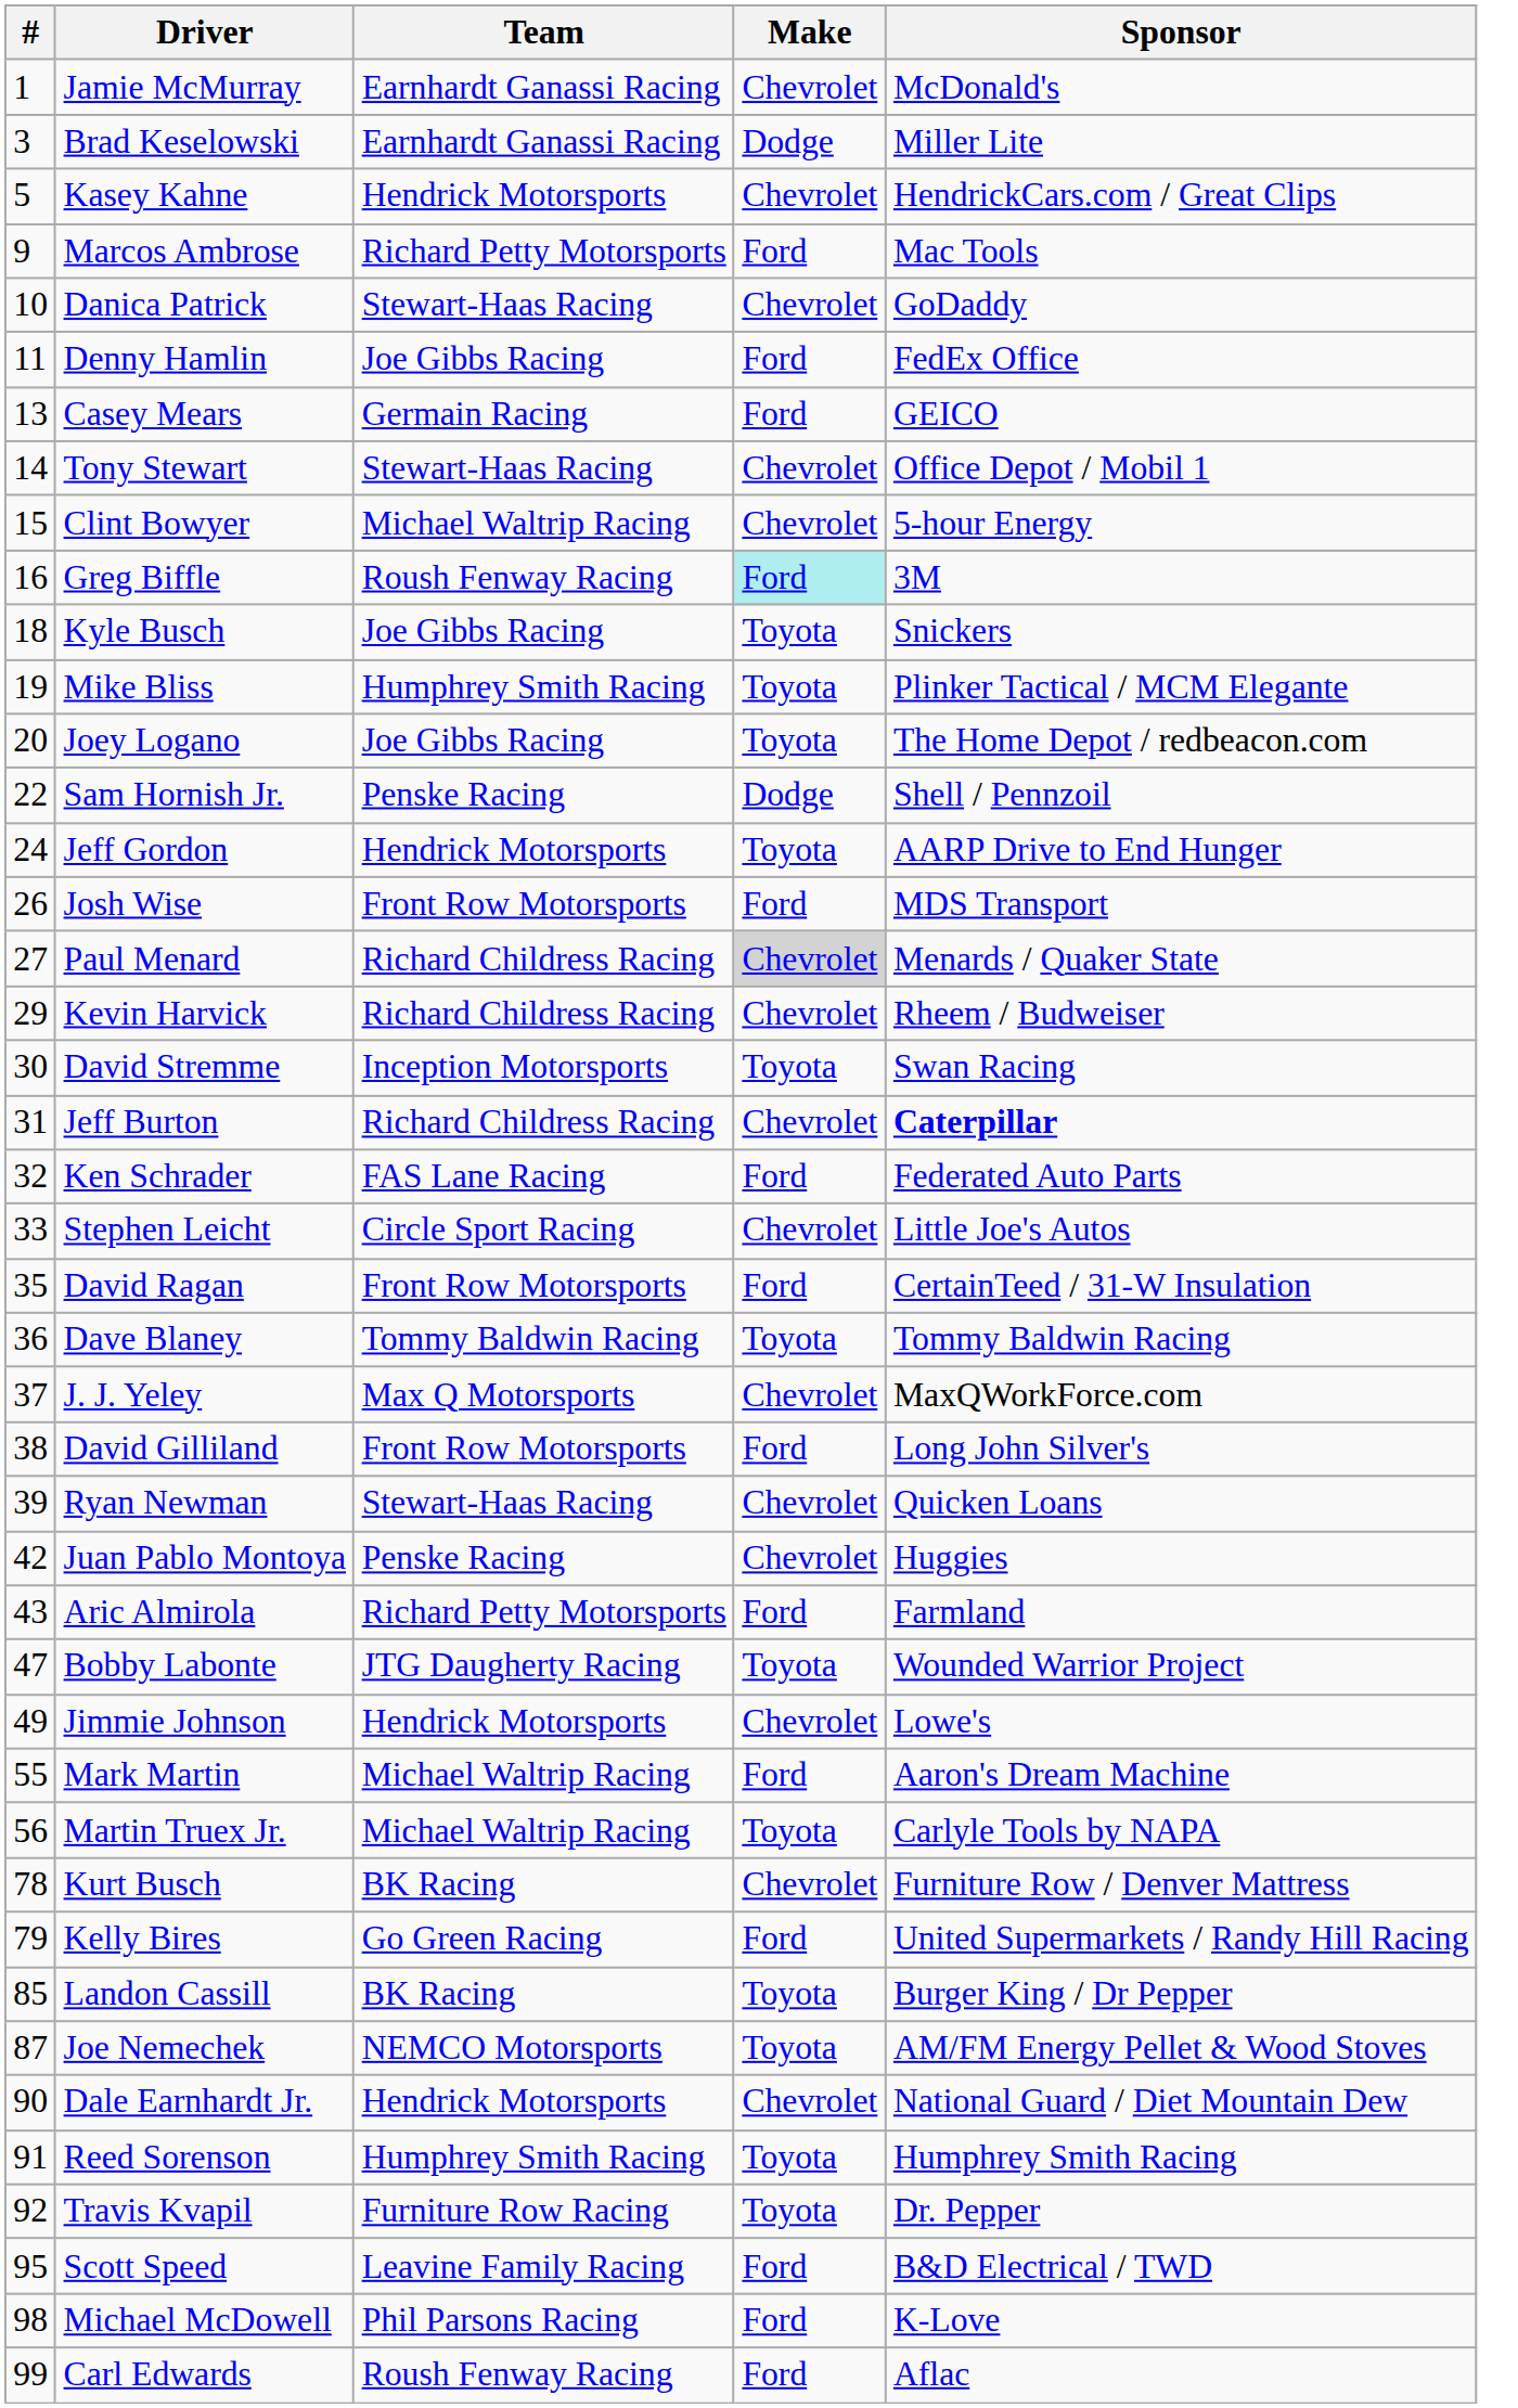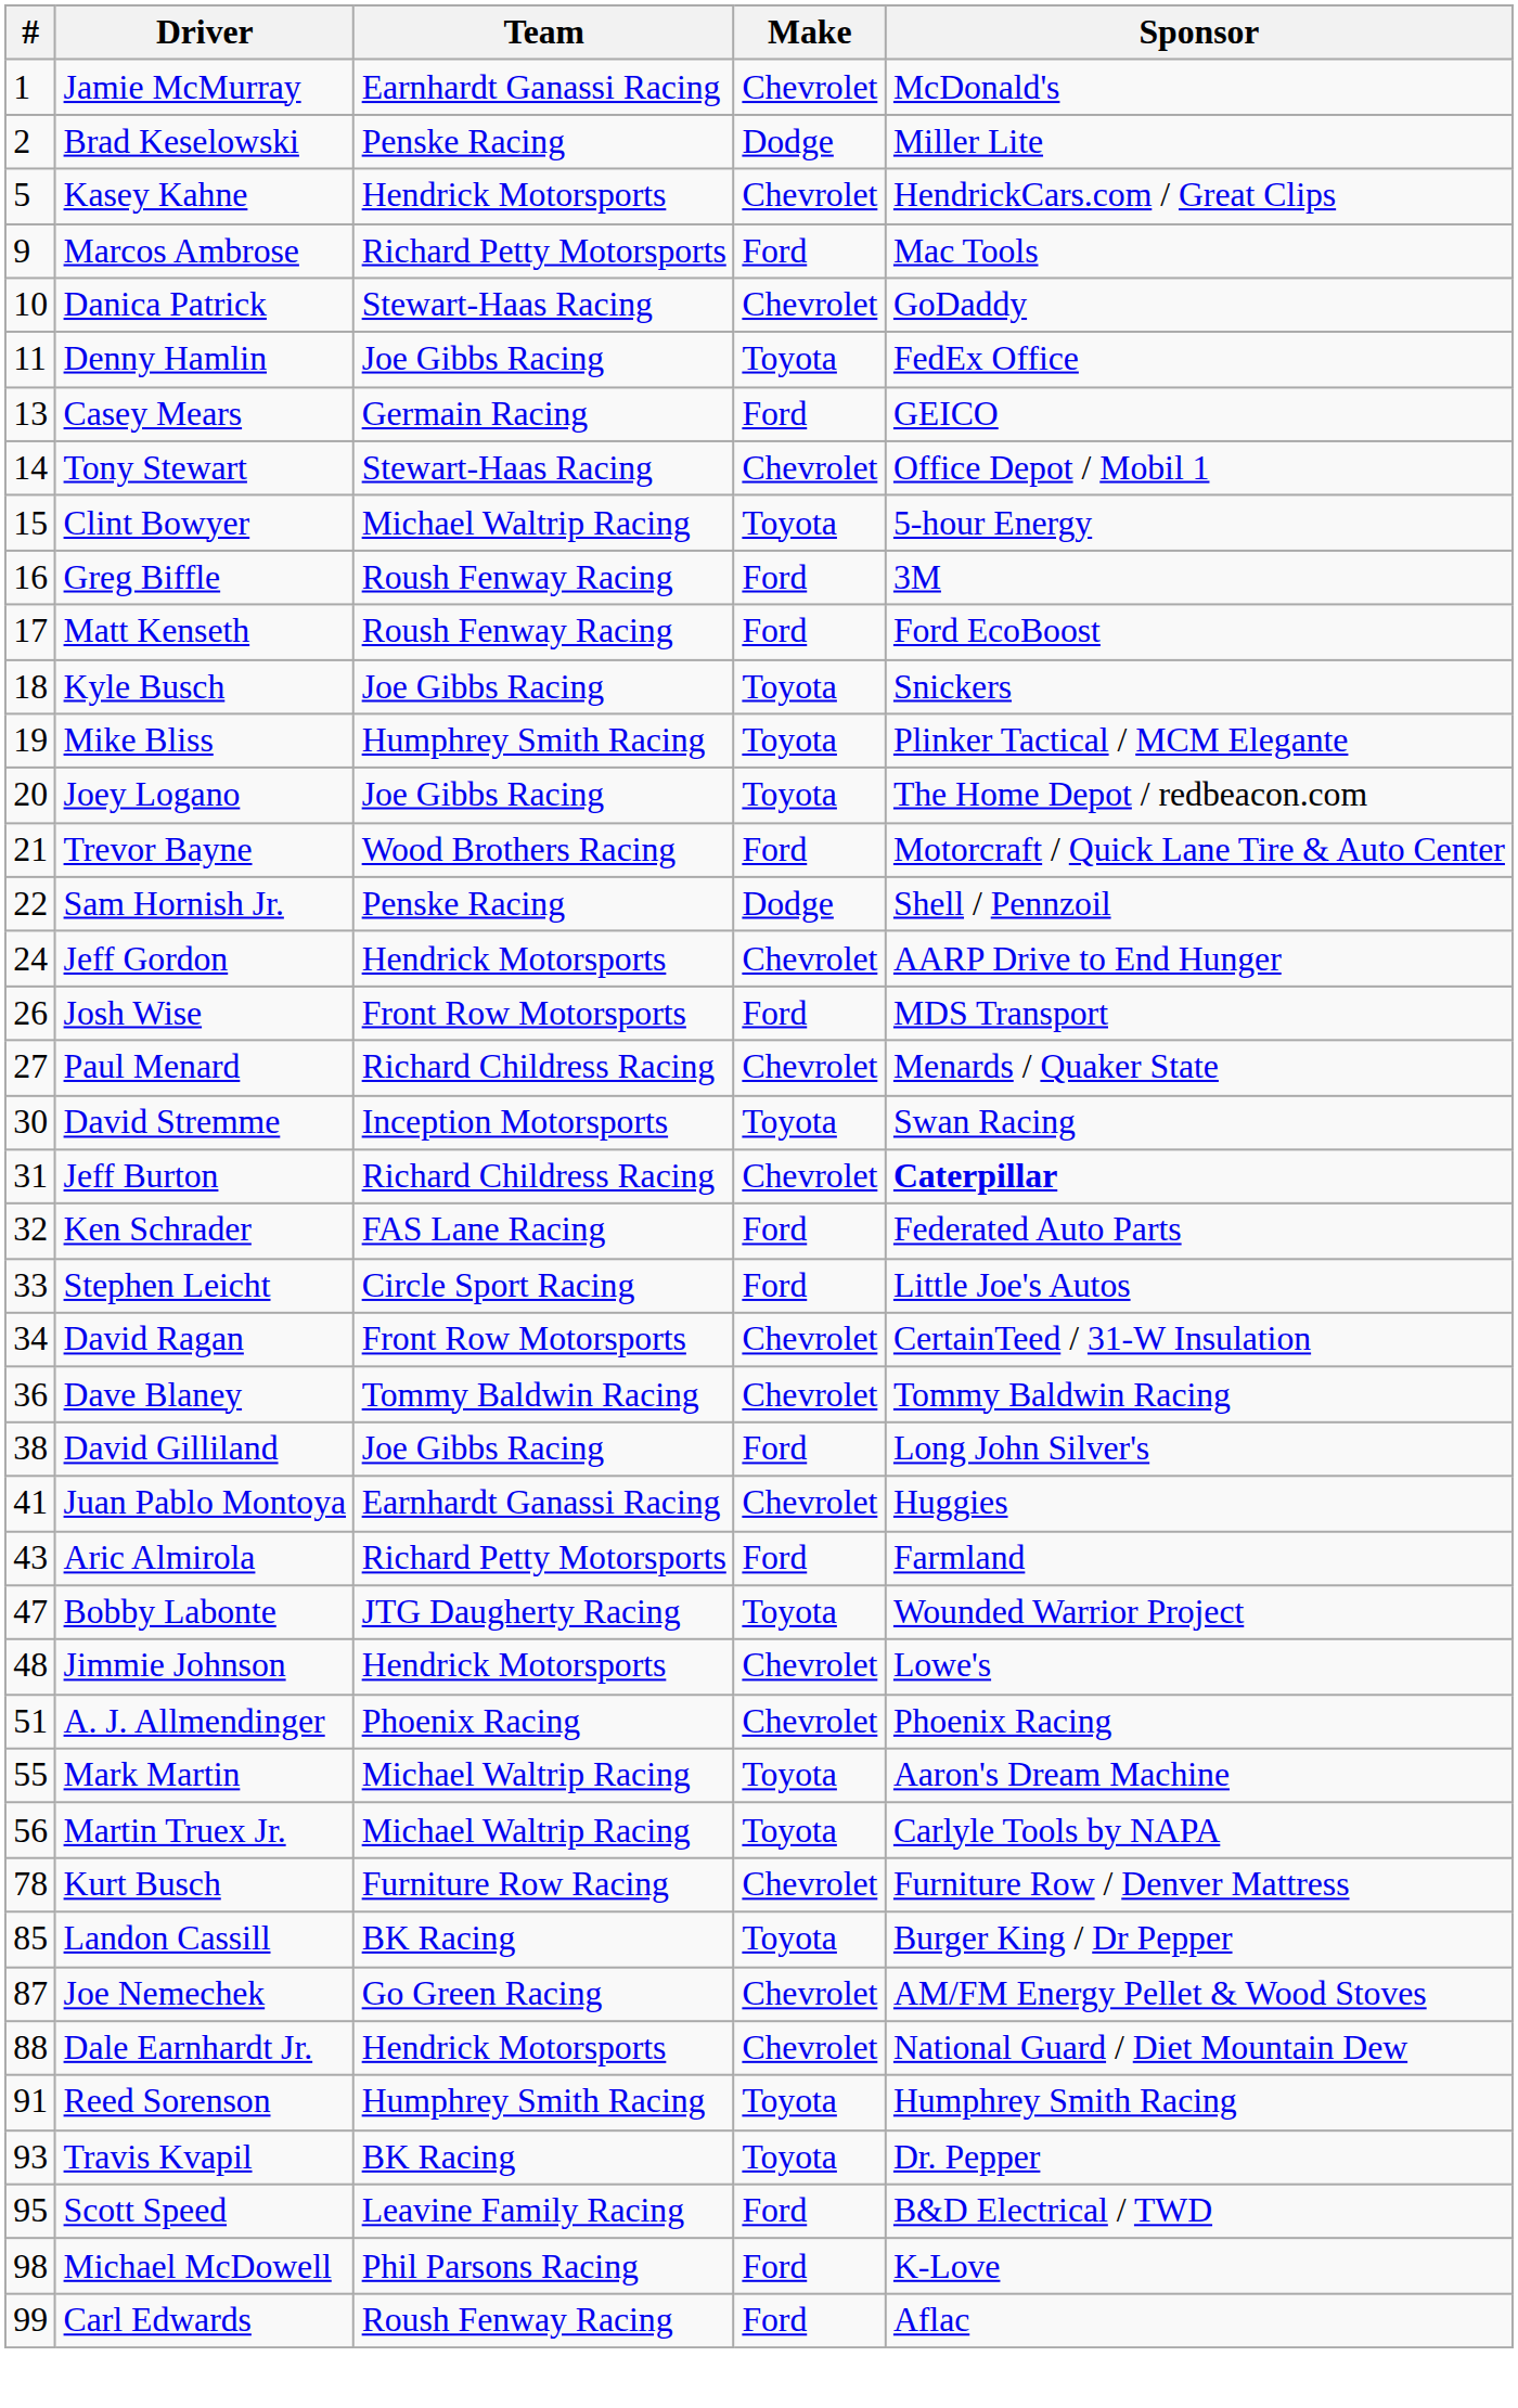 <table class="wikitable">
 <tr>
 <th>#</th>
 <th>Driver</th>
 <th>Team</th>
 <th>Make</th>
 <th>Sponsor</th>
 </tr>
 <tr>
 <td>1</td>
 <td><a href='#'>Jamie McMurray</a></td>
 <td><a href='#'>Earnhardt Ganassi Racing</a></td>
 <td><a href='#'>Chevrolet</a></td>
 <td><a href='#'>McDonald's</a></td>
 </tr>
 <tr>
-<td>3</td>
+<td>2</td>
 <td><a href='#'>Brad Keselowski</a></td>
-<td><a href='#'>Earnhardt Ganassi Racing</a></td>
+<td><a href='#'>Penske Racing</a></td>
 <td><a href='#'>Dodge</a></td>
 <td><a href='#'>Miller Lite</a></td>
 </tr>
 <tr>
 <td>5</td>
 <td><a href='#'>Kasey Kahne</a></td>
 <td><a href='#'>Hendrick Motorsports</a></td>
 <td><a href='#'>Chevrolet</a></td>
 <td><a href='#'>HendrickCars.com</a> / <a href='#'>Great Clips</a></td>
 </tr>
 <tr>
 <td>9</td>
 <td><a href='#'>Marcos Ambrose</a></td>
 <td><a href='#'>Richard Petty Motorsports</a></td>
 <td><a href='#'>Ford</a></td>
 <td><a href='#'>Mac Tools</a></td>
 </tr>
 <tr>
 <td>10</td>
 <td><a href='#'>Danica Patrick</a></td>
 <td><a href='#'>Stewart-Haas Racing</a></td>
 <td><a href='#'>Chevrolet</a></td>
 <td><a href='#'>GoDaddy</a></td>
 </tr>
 <tr>
 <td>11</td>
 <td><a href='#'>Denny Hamlin</a></td>
 <td><a href='#'>Joe Gibbs Racing</a></td>
-<td><a href='#'>Ford</a></td>
+<td><a href='#'>Toyota</a></td>
 <td><a href='#'>FedEx Office</a></td>
 </tr>
 <tr>
 <td>13</td>
 <td><a href='#'>Casey Mears</a></td>
 <td><a href='#'>Germain Racing</a></td>
 <td><a href='#'>Ford</a></td>
 <td><a href='#'>GEICO</a></td>
 </tr>
 <tr>
 <td>14</td>
 <td><a href='#'>Tony Stewart</a></td>
 <td><a href='#'>Stewart-Haas Racing</a></td>
 <td><a href='#'>Chevrolet</a></td>
 <td><a href='#'>Office Depot</a> / <a href='#'>Mobil 1</a></td>
 </tr>
 <tr>
 <td>15</td>
 <td><a href='#'>Clint Bowyer</a></td>
 <td><a href='#'>Michael Waltrip Racing</a></td>
-<td><a href='#'>Chevrolet</a></td>
+<td><a href='#'>Toyota</a></td>
 <td><a href='#'>5-hour Energy</a></td>
 </tr>
 <tr>
 <td>16</td>
 <td><a href='#'>Greg Biffle</a></td>
 <td><a href='#'>Roush Fenway Racing</a></td>
-<td style="background: paleturquoise;"><a href='#'>Ford</a></td>
+<td><a href='#'>Ford</a></td>
 <td><a href='#'>3M</a></td>
+</tr>
+<tr>
+<td>17</td>
+<td><a href='#'>Matt Kenseth</a></td>
+<td><a href='#'>Roush Fenway Racing</a></td>
+<td><a href='#'>Ford</a></td>
+<td><a href='#'>Ford EcoBoost</a></td>
 </tr>
 <tr>
 <td>18</td>
 <td><a href='#'>Kyle Busch</a></td>
 <td><a href='#'>Joe Gibbs Racing</a></td>
 <td><a href='#'>Toyota</a></td>
 <td><a href='#'>Snickers</a></td>
 </tr>
 <tr>
 <td>19</td>
 <td><a href='#'>Mike Bliss</a></td>
 <td><a href='#'>Humphrey Smith Racing</a></td>
 <td><a href='#'>Toyota</a></td>
 <td><a href='#'>Plinker Tactical</a> / <a href='#'>MCM Elegante</a></td>
 </tr>
 <tr>
 <td>20</td>
 <td><a href='#'>Joey Logano</a></td>
 <td><a href='#'>Joe Gibbs Racing</a></td>
 <td><a href='#'>Toyota</a></td>
 <td><a href='#'>The Home Depot</a> / redbeacon.com</td>
 </tr>
 <tr>
+<td>21</td>
+<td><a href='#'>Trevor Bayne</a></td>
+<td><a href='#'>Wood Brothers Racing</a></td>
+<td><a href='#'>Ford</a></td>
+<td><a href='#'>Motorcraft</a> / <a href='#'>Quick Lane Tire & Auto Center</a></td>
+</tr>
+<tr>
 <td>22</td>
 <td><a href='#'>Sam Hornish Jr.</a></td>
 <td><a href='#'>Penske Racing</a></td>
 <td><a href='#'>Dodge</a></td>
 <td><a href='#'>Shell</a> / <a href='#'>Pennzoil</a></td>
 </tr>
 <tr>
 <td>24</td>
 <td><a href='#'>Jeff Gordon</a></td>
 <td><a href='#'>Hendrick Motorsports</a></td>
-<td><a href='#'>Toyota</a></td>
+<td><a href='#'>Chevrolet</a></td>
 <td><a href='#'>AARP Drive to End Hunger</a></td>
 </tr>
 <tr>
 <td>26</td>
 <td><a href='#'>Josh Wise</a></td>
 <td><a href='#'>Front Row Motorsports</a></td>
 <td><a href='#'>Ford</a></td>
 <td><a href='#'>MDS Transport</a></td>
 </tr>
 <tr>
 <td>27</td>
 <td><a href='#'>Paul Menard</a></td>
 <td><a href='#'>Richard Childress Racing</a></td>
-<td style="background: lightgrey;"><a href='#'>Chevrolet</a></td>
+<td><a href='#'>Chevrolet</a></td>
 <td><a href='#'>Menards</a> / <a href='#'>Quaker State</a></td>
-</tr>
-<tr>
-<td>29</td>
-<td><a href='#'>Kevin Harvick</a></td>
-<td><a href='#'>Richard Childress Racing</a></td>
-<td><a href='#'>Chevrolet</a></td>
-<td><a href='#'>Rheem</a> / <a href='#'>Budweiser</a></td>
 </tr>
 <tr>
 <td>30</td>
 <td><a href='#'>David Stremme</a></td>
 <td><a href='#'>Inception Motorsports</a></td>
 <td><a href='#'>Toyota</a></td>
 <td><a href='#'>Swan Racing</a></td>
 </tr>
 <tr>
 <td>31</td>
 <td><a href='#'>Jeff Burton</a></td>
 <td><a href='#'>Richard Childress Racing</a></td>
 <td><a href='#'>Chevrolet</a></td>
 <td><strong><a href='#'>Caterpillar</a></strong></td>
 </tr>
 <tr>
 <td>32</td>
 <td><a href='#'>Ken Schrader</a></td>
 <td><a href='#'>FAS Lane Racing</a></td>
 <td><a href='#'>Ford</a></td>
 <td><a href='#'>Federated Auto Parts</a></td>
 </tr>
 <tr>
 <td>33</td>
 <td><a href='#'>Stephen Leicht</a></td>
 <td><a href='#'>Circle Sport Racing</a></td>
-<td><a href='#'>Chevrolet</a></td>
+<td><a href='#'>Ford</a></td>
 <td><a href='#'>Little Joe's Autos</a></td>
 </tr>
 <tr>
-<td>35</td>
+<td>34</td>
 <td><a href='#'>David Ragan</a></td>
 <td><a href='#'>Front Row Motorsports</a></td>
-<td><a href='#'>Ford</a></td>
+<td><a href='#'>Chevrolet</a></td>
 <td><a href='#'>CertainTeed</a> / <a href='#'>31-W Insulation</a></td>
 </tr>
 <tr>
 <td>36</td>
 <td><a href='#'>Dave Blaney</a></td>
 <td><a href='#'>Tommy Baldwin Racing</a></td>
-<td><a href='#'>Toyota</a></td>
+<td><a href='#'>Chevrolet</a></td>
 <td><a href='#'>Tommy Baldwin Racing</a></td>
-</tr>
-<tr>
-<td>37</td>
-<td><a href='#'>J. J. Yeley</a></td>
-<td><a href='#'>Max Q Motorsports</a></td>
-<td><a href='#'>Chevrolet</a></td>
-<td>MaxQWorkForce.com</td>
 </tr>
 <tr>
 <td>38</td>
 <td><a href='#'>David Gilliland</a></td>
-<td><a href='#'>Front Row Motorsports</a></td>
+<td><a href='#'>Joe Gibbs Racing</a></td>
 <td><a href='#'>Ford</a></td>
 <td><a href='#'>Long John Silver's</a></td>
 </tr>
 <tr>
-<td>39</td>
-<td><a href='#'>Ryan Newman</a></td>
-<td><a href='#'>Stewart-Haas Racing</a></td>
-<td><a href='#'>Chevrolet</a></td>
-<td><a href='#'>Quicken Loans</a></td>
-</tr>
-<tr>
-<td>42</td>
+<td>41</td>
 <td><a href='#'>Juan Pablo Montoya</a></td>
-<td><a href='#'>Penske Racing</a></td>
+<td><a href='#'>Earnhardt Ganassi Racing</a></td>
 <td><a href='#'>Chevrolet</a></td>
 <td><a href='#'>Huggies</a></td>
 </tr>
 <tr>
 <td>43</td>
 <td><a href='#'>Aric Almirola</a></td>
 <td><a href='#'>Richard Petty Motorsports</a></td>
 <td><a href='#'>Ford</a></td>
 <td><a href='#'>Farmland</a></td>
 </tr>
 <tr>
 <td>47</td>
 <td><a href='#'>Bobby Labonte</a></td>
 <td><a href='#'>JTG Daugherty Racing</a></td>
 <td><a href='#'>Toyota</a></td>
 <td><a href='#'>Wounded Warrior Project</a></td>
 </tr>
 <tr>
-<td>49</td>
+<td>48</td>
 <td><a href='#'>Jimmie Johnson</a></td>
 <td><a href='#'>Hendrick Motorsports</a></td>
 <td><a href='#'>Chevrolet</a></td>
 <td><a href='#'>Lowe's</a></td>
 </tr>
 <tr>
+<td>51</td>
+<td><a href='#'>A. J. Allmendinger</a></td>
+<td><a href='#'>Phoenix Racing</a></td>
+<td><a href='#'>Chevrolet</a></td>
+<td><a href='#'>Phoenix Racing</a></td>
+</tr>
+<tr>
 <td>55</td>
 <td><a href='#'>Mark Martin</a></td>
 <td><a href='#'>Michael Waltrip Racing</a></td>
-<td><a href='#'>Ford</a></td>
+<td><a href='#'>Toyota</a></td>
 <td><a href='#'>Aaron's Dream Machine</a></td>
 </tr>
 <tr>
 <td>56</td>
 <td><a href='#'>Martin Truex Jr.</a></td>
 <td><a href='#'>Michael Waltrip Racing</a></td>
 <td><a href='#'>Toyota</a></td>
 <td><a href='#'>Carlyle Tools by NAPA</a></td>
 </tr>
 <tr>
 <td>78</td>
 <td><a href='#'>Kurt Busch</a></td>
-<td><a href='#'>BK Racing</a></td>
+<td><a href='#'>Furniture Row Racing</a></td>
 <td><a href='#'>Chevrolet</a></td>
 <td><a href='#'>Furniture Row</a> / <a href='#'>Denver Mattress</a></td>
-</tr>
-<tr>
-<td>79</td>
-<td><a href='#'>Kelly Bires</a></td>
-<td><a href='#'>Go Green Racing</a></td>
-<td><a href='#'>Ford</a></td>
-<td><a href='#'>United Supermarkets</a> / <a href='#'>Randy Hill Racing</a></td>
 </tr>
 <tr>
 <td>85</td>
 <td><a href='#'>Landon Cassill</a></td>
 <td><a href='#'>BK Racing</a></td>
 <td><a href='#'>Toyota</a></td>
 <td><a href='#'>Burger King</a> / <a href='#'>Dr Pepper</a></td>
 </tr>
 <tr>
 <td>87</td>
 <td><a href='#'>Joe Nemechek</a></td>
-<td><a href='#'>NEMCO Motorsports</a></td>
-<td><a href='#'>Toyota</a></td>
+<td><a href='#'>Go Green Racing</a></td>
+<td><a href='#'>Chevrolet</a></td>
 <td><a href='#'>AM/FM Energy Pellet & Wood Stoves</a></td>
 </tr>
 <tr>
-<td>90</td>
+<td>88</td>
 <td><a href='#'>Dale Earnhardt Jr.</a></td>
 <td><a href='#'>Hendrick Motorsports</a></td>
 <td><a href='#'>Chevrolet</a></td>
 <td><a href='#'>National Guard</a>  / <a href='#'>Diet Mountain Dew</a></td>
 </tr>
 <tr>
 <td>91</td>
 <td><a href='#'>Reed Sorenson</a></td>
 <td><a href='#'>Humphrey Smith Racing</a></td>
 <td><a href='#'>Toyota</a></td>
 <td><a href='#'>Humphrey Smith Racing</a></td>
 </tr>
 <tr>
-<td>92</td>
+<td>93</td>
 <td><a href='#'>Travis Kvapil</a></td>
-<td><a href='#'>Furniture Row Racing</a></td>
+<td><a href='#'>BK Racing</a></td>
 <td><a href='#'>Toyota</a></td>
 <td><a href='#'>Dr. Pepper</a></td>
 </tr>
 <tr>
 <td>95</td>
 <td><a href='#'>Scott Speed</a></td>
 <td><a href='#'>Leavine Family Racing</a></td>
 <td><a href='#'>Ford</a></td>
 <td><a href='#'>B&D Electrical</a> / <a href='#'>TWD</a></td>
 </tr>
 <tr>
 <td>98</td>
 <td><a href='#'>Michael McDowell</a></td>
 <td><a href='#'>Phil Parsons Racing</a></td>
 <td><a href='#'>Ford</a></td>
 <td><a href='#'>K-Love</a></td>
 </tr>
 <tr>
 <td>99</td>
 <td><a href='#'>Carl Edwards</a></td>
 <td><a href='#'>Roush Fenway Racing</a></td>
 <td><a href='#'>Ford</a></td>
 <td><a href='#'>Aflac</a></td>
 </tr>
 </table>
